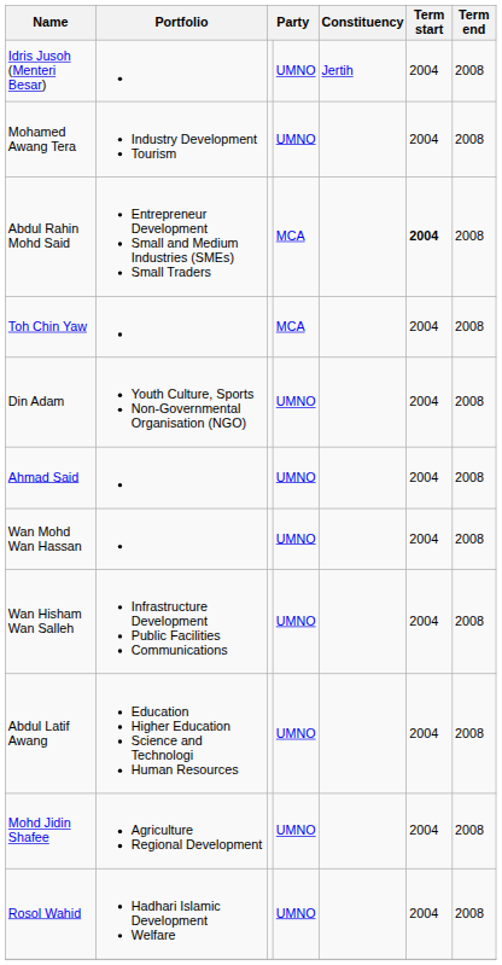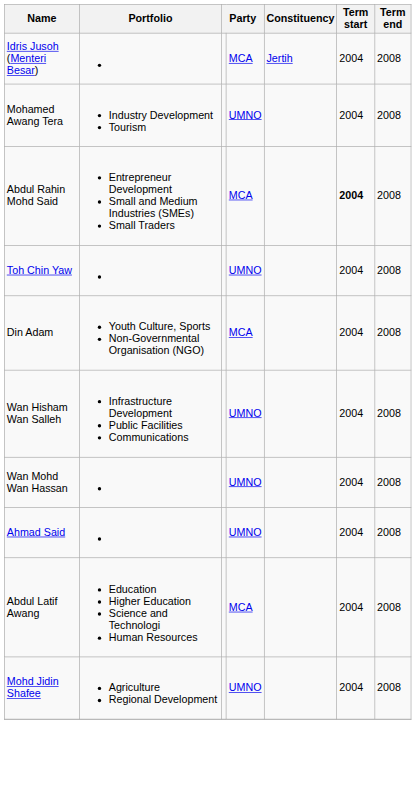 <table class="wikitable">
 <tr>
 <th>Name</th>
 <th>Portfolio</th>
 <th colspan=2>Party</th>
 <th>Constituency</th>
 <th>Term start</th>
 <th>Term end</th>
 </tr>
 <tr>
 <td><a href='#'>Idris Jusoh</a> (<a href='#'>Menteri Besar</a>)</td>
 <td><br><ul><li></li></ul></td>
 <td bgcolor=></td>
-<td><a href='#'>UMNO</a></td>
+<td><a href='#'>MCA</a></td>
 <td><a href='#'>Jertih</a></td>
 <td>2004</td>
 <td>2008</td>
 </tr>
 <tr>
 <td>Mohamed Awang Tera</td>
 <td><br><ul><li>Industry Development</li><li>Tourism</li></ul></td>
 <td bgcolor=></td>
 <td><a href='#'>UMNO</a></td>
 <td></td>
 <td>2004</td>
 <td>2008</td>
 </tr>
 <tr>
 <td>Abdul Rahin Mohd Said</td>
 <td><br><ul><li>Entrepreneur Development</li><li>Small and Medium Industries (SMEs)</li><li>Small Traders</li></ul></td>
 <td bgcolor=></td>
 <td><a href='#'>MCA</a></td>
 <td></td>
 <td><strong>2004</strong></td>
 <td>2008</td>
 </tr>
 <tr>
 <td><a href='#'>Toh Chin Yaw</a></td>
 <td><br><ul><li></li></ul></td>
 <td bgcolor=></td>
-<td><a href='#'>MCA</a></td>
+<td><a href='#'>UMNO</a></td>
 <td></td>
 <td>2004</td>
 <td>2008</td>
 </tr>
 <tr>
 <td>Din Adam</td>
 <td><br><ul><li>Youth Culture, Sports</li><li>Non-Governmental Organisation (NGO)</li></ul></td>
+<td bgcolor=></td>
+<td><a href='#'>MCA</a></td>
+<td></td>
+<td>2004</td>
+<td>2008</td>
+</tr>
+<tr>
+<td>Wan Hisham Wan Salleh</td>
+<td><br><ul><li>Infrastructure Development</li><li>Public Facilities</li><li>Communications</li></ul></td>
+<td bgcolor=></td>
+<td><a href='#'>UMNO</a></td>
+<td></td>
+<td>2004</td>
+<td>2008</td>
+</tr>
+<tr>
+<td>Wan Mohd Wan Hassan</td>
+<td><br><ul><li></li></ul></td>
 <td bgcolor=></td>
 <td><a href='#'>UMNO</a></td>
 <td></td>
 <td>2004</td>
 <td>2008</td>
 </tr>
 <tr>
 <td><a href='#'>Ahmad Said</a></td>
 <td><br><ul><li></li></ul></td>
 <td bgcolor=></td>
 <td><a href='#'>UMNO</a></td>
 <td></td>
 <td>2004</td>
 <td>2008</td>
 </tr>
 <tr>
-<td>Wan Mohd Wan Hassan</td>
-<td><br><ul><li></li></ul></td>
-<td bgcolor=></td>
-<td><a href='#'>UMNO</a></td>
-<td></td>
-<td>2004</td>
-<td>2008</td>
-</tr>
-<tr>
-<td>Wan Hisham Wan Salleh</td>
-<td><br><ul><li>Infrastructure Development</li><li>Public Facilities</li><li>Communications</li></ul></td>
-<td bgcolor=></td>
-<td><a href='#'>UMNO</a></td>
-<td></td>
-<td>2004</td>
-<td>2008</td>
-</tr>
-<tr>
 <td>Abdul Latif Awang</td>
 <td><br><ul><li>Education</li><li>Higher Education</li><li>Science and Technologi</li><li>Human Resources</li></ul></td>
 <td bgcolor=></td>
-<td><a href='#'>UMNO</a></td>
+<td><a href='#'>MCA</a></td>
 <td></td>
 <td>2004</td>
 <td>2008</td>
 </tr>
 <tr>
 <td><a href='#'>Mohd Jidin Shafee</a></td>
 <td><br><ul><li>Agriculture</li><li>Regional Development</li></ul></td>
 <td bgcolor=></td>
 <td><a href='#'>UMNO</a></td>
 <td></td>
 <td>2004</td>
 <td>2008</td>
 </tr>
 <tr>
-<td><a href='#'>Rosol Wahid</a></td>
-<td><br><ul><li>Hadhari Islamic Development</li><li>Welfare</li></ul></td>
-<td bgcolor=></td>
-<td><a href='#'>UMNO</a></td>
-<td></td>
-<td>2004</td>
-<td>2008</td>
-</tr>
-<tr>
 </tr>
 </table>
